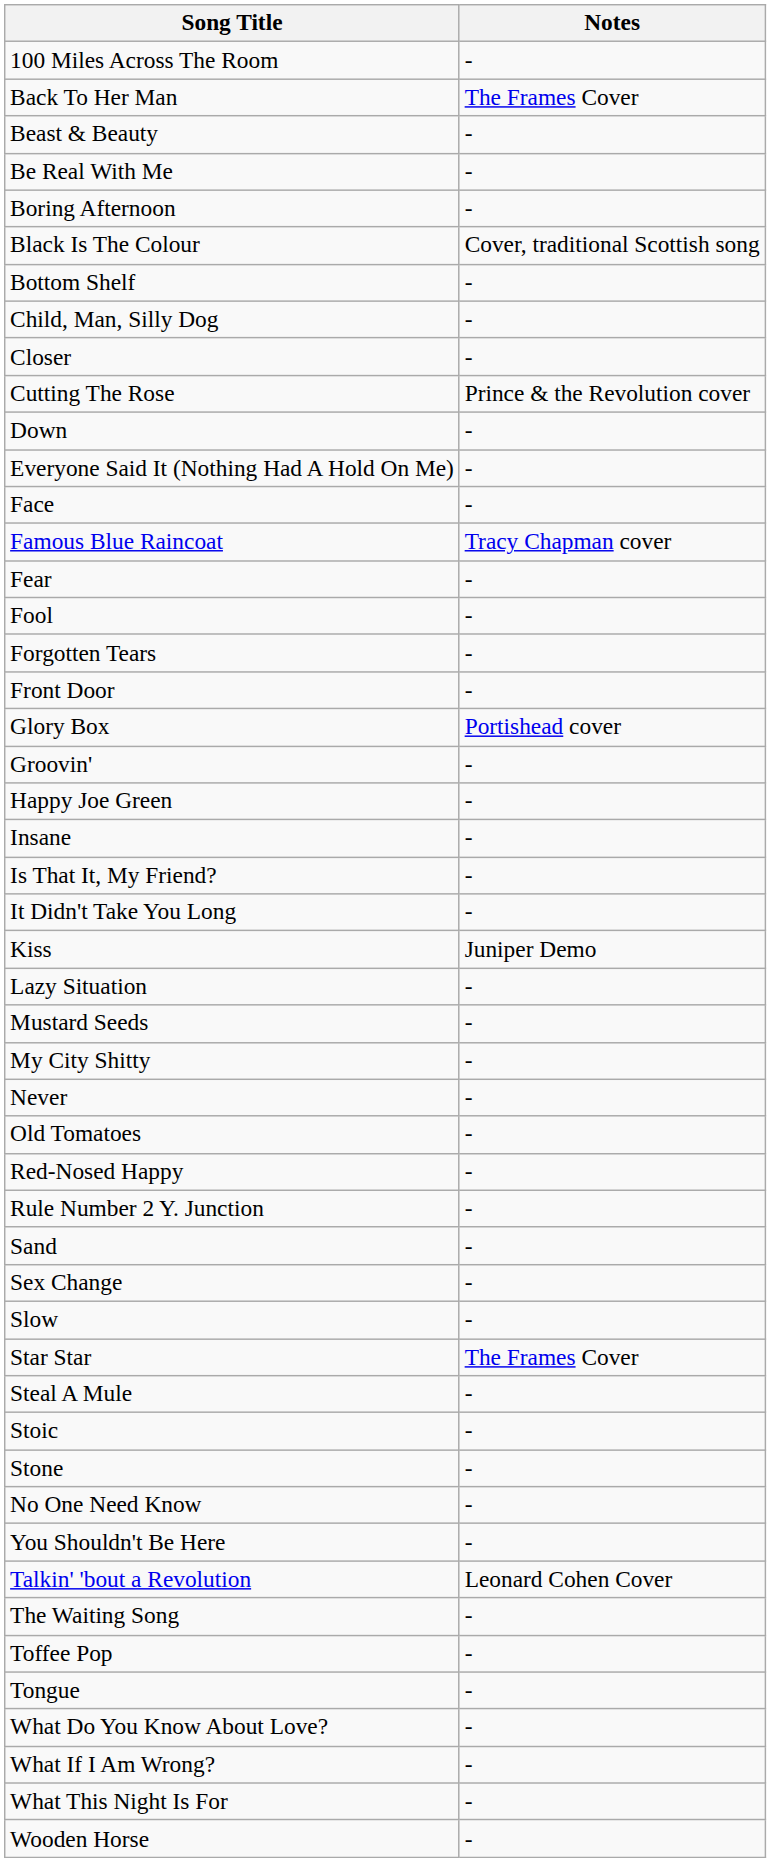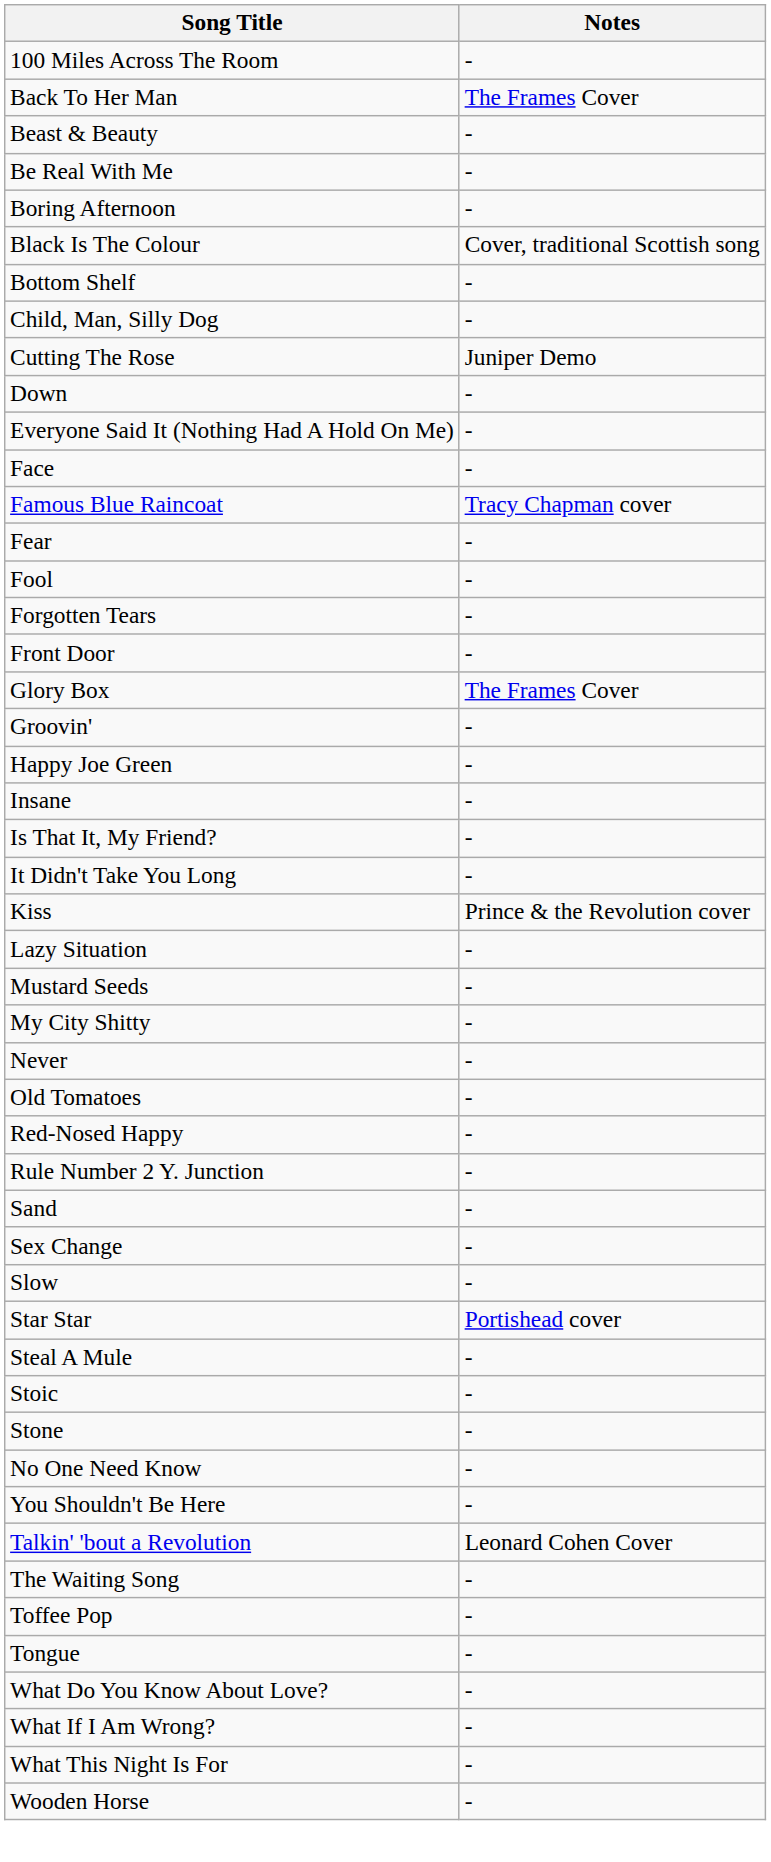 <table class="wikitable sortable">
 <tr>
 <th>Song Title</th>
 <th>Notes</th>
 </tr>
 <tr>
 <td>100 Miles Across The Room</td>
 <td>-</td>
 </tr>
 <tr>
 <td>Back To Her Man</td>
 <td><a href='#'>The Frames</a> Cover</td>
 </tr>
 <tr>
 <td>Beast & Beauty</td>
 <td>-</td>
 </tr>
 <tr>
 <td>Be Real With Me</td>
 <td>-</td>
 </tr>
 <tr>
 <td>Boring Afternoon</td>
 <td>-</td>
 </tr>
 <tr>
 <td>Black Is The Colour</td>
 <td>Cover, traditional Scottish song</td>
 </tr>
 <tr>
 <td>Bottom Shelf</td>
 <td>-</td>
 </tr>
 <tr>
 <td>Child, Man, Silly Dog</td>
 <td>-</td>
 </tr>
 <tr>
-<td>Closer</td>
-<td>-</td>
-</tr>
-<tr>
 <td>Cutting The Rose</td>
-<td>Prince & the Revolution cover</td>
+<td>Juniper Demo</td>
 </tr>
 <tr>
 <td>Down</td>
 <td>-</td>
 </tr>
 <tr>
 <td>Everyone Said It (Nothing Had A Hold On Me)</td>
 <td>-</td>
 </tr>
 <tr>
 <td>Face</td>
 <td>-</td>
 </tr>
 <tr>
 <td><a href='#'>Famous Blue Raincoat</a></td>
 <td><a href='#'>Tracy Chapman</a> cover</td>
 </tr>
 <tr>
 <td>Fear</td>
 <td>-</td>
 </tr>
 <tr>
 <td>Fool</td>
 <td>-</td>
 </tr>
 <tr>
 <td>Forgotten Tears</td>
 <td>-</td>
 </tr>
 <tr>
 <td>Front Door</td>
 <td>-</td>
 </tr>
 <tr>
 <td>Glory Box</td>
-<td><a href='#'>Portishead</a> cover</td>
+<td><a href='#'>The Frames</a> Cover</td>
 </tr>
 <tr>
 <td>Groovin'</td>
 <td>-</td>
 </tr>
 <tr>
 <td>Happy Joe Green</td>
 <td>-</td>
 </tr>
 <tr>
 <td>Insane</td>
 <td>-</td>
 </tr>
 <tr>
 <td>Is That It, My Friend?</td>
 <td>-</td>
 </tr>
 <tr>
 <td>It Didn't Take You Long</td>
 <td>-</td>
 </tr>
 <tr>
 <td>Kiss</td>
-<td>Juniper Demo</td>
+<td>Prince & the Revolution cover</td>
 </tr>
 <tr>
 <td>Lazy Situation</td>
 <td>-</td>
 </tr>
 <tr>
 <td>Mustard Seeds</td>
 <td>-</td>
 </tr>
 <tr>
 <td>My City Shitty</td>
 <td>-</td>
 </tr>
 <tr>
 <td>Never</td>
 <td>-</td>
 </tr>
 <tr>
 <td>Old Tomatoes</td>
 <td>-</td>
 </tr>
 <tr>
 <td>Red-Nosed Happy</td>
 <td>-</td>
 </tr>
 <tr>
 <td>Rule Number 2 Y. Junction</td>
 <td>-</td>
 </tr>
 <tr>
 <td>Sand</td>
 <td>-</td>
 </tr>
 <tr>
 <td>Sex Change</td>
 <td>-</td>
 </tr>
 <tr>
 <td>Slow</td>
 <td>-</td>
 </tr>
 <tr>
 <td>Star Star</td>
-<td><a href='#'>The Frames</a> Cover</td>
+<td><a href='#'>Portishead</a> cover</td>
 </tr>
 <tr>
 <td>Steal A Mule</td>
 <td>-</td>
 </tr>
 <tr>
 <td>Stoic</td>
 <td>-</td>
 </tr>
 <tr>
 <td>Stone</td>
 <td>-</td>
 </tr>
 <tr>
 <td>No One Need Know</td>
 <td>-</td>
 </tr>
 <tr>
 <td>You Shouldn't Be Here</td>
 <td>-</td>
 </tr>
 <tr>
 <td><a href='#'>Talkin' 'bout a Revolution</a></td>
 <td>Leonard Cohen Cover</td>
 </tr>
 <tr>
 <td>The Waiting Song</td>
 <td>-</td>
 </tr>
 <tr>
 <td>Toffee Pop</td>
 <td>-</td>
 </tr>
 <tr>
 <td>Tongue</td>
 <td>-</td>
 </tr>
 <tr>
 <td>What Do You Know About Love?</td>
 <td>-</td>
 </tr>
 <tr>
 <td>What If I Am Wrong?</td>
 <td>-</td>
 </tr>
 <tr>
 <td>What This Night Is For</td>
 <td>-</td>
 </tr>
 <tr>
 <td>Wooden Horse</td>
 <td>-</td>
 </tr>
 </table>
